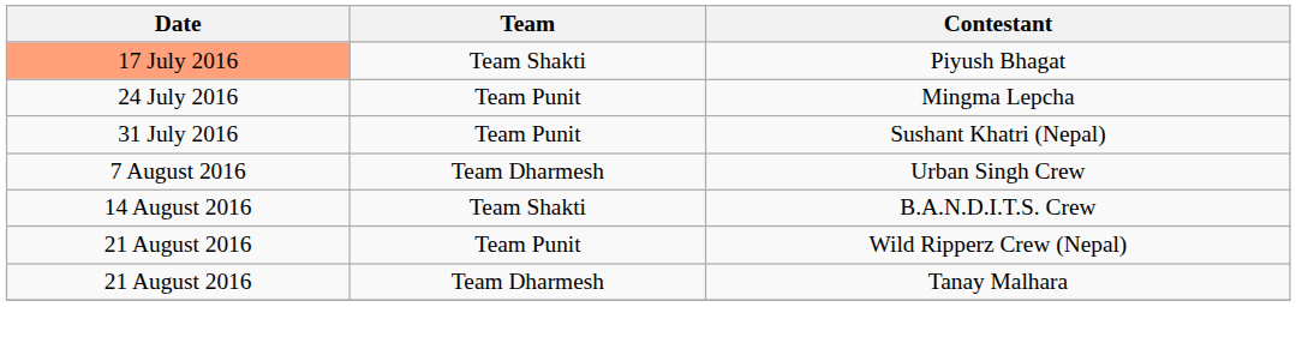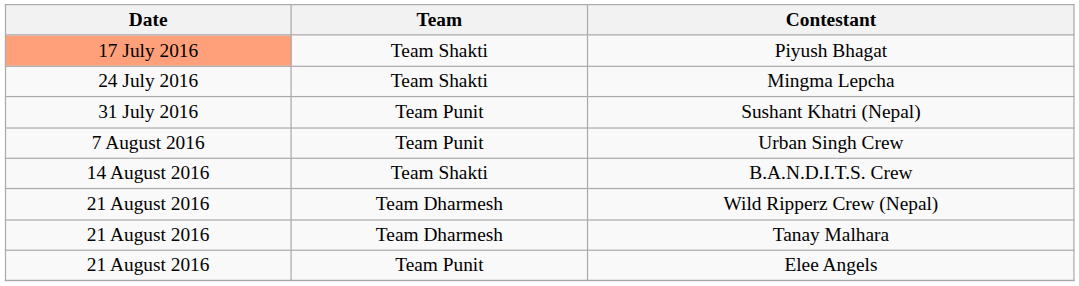 <table class="wikitable sortable" style="margin:auto; text-align:center; white-space:nowrap; width:70%;">
 <tr>
 <th>Date</th>
 <th>Team</th>
 <th>Contestant</th>
 </tr>
 <tr>
 <td style="background: lightsalmon;">17 July 2016</td>
 <td>Team Shakti</td>
 <td>Piyush Bhagat</td>
 </tr>
 <tr>
 <td>24 July 2016</td>
-<td>Team Punit</td>
+<td>Team Shakti</td>
 <td>Mingma Lepcha</td>
 </tr>
 <tr>
 <td>31 July 2016</td>
 <td>Team Punit</td>
 <td>Sushant Khatri (Nepal)</td>
 </tr>
 <tr>
 <td>7 August 2016</td>
-<td>Team Dharmesh</td>
+<td>Team Punit</td>
 <td>Urban Singh Crew</td>
 </tr>
 <tr>
 <td>14 August 2016</td>
 <td>Team Shakti</td>
 <td>B.A.N.D.I.T.S. Crew</td>
 </tr>
 <tr>
 <td>21 August 2016</td>
-<td>Team Punit</td>
+<td>Team Dharmesh</td>
 <td>Wild Ripperz Crew (Nepal)</td>
 </tr>
 <tr>
 <td>21 August 2016</td>
 <td>Team Dharmesh</td>
 <td>Tanay Malhara</td>
 </tr>
 <tr>
+<td>21 August 2016</td>
+<td>Team Punit</td>
+<td>Elee Angels</td>
+</tr>
+<tr>
 </tr>
 </table>
